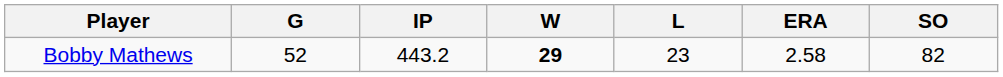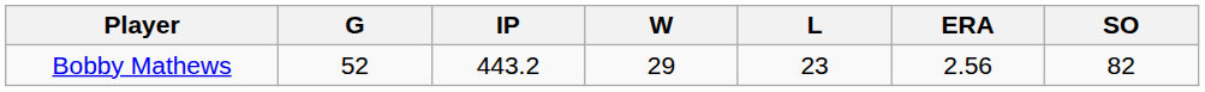 <table class="wikitable sortable">
 <tr>
 <th bgcolor="#DDDDFF" width="16%">Player</th>
 <th bgcolor="#DDDDFF" width="9%">G</th>
 <th bgcolor="#DDDDFF" width="9%">IP</th>
 <th bgcolor="#DDDDFF" width="9%">W</th>
 <th bgcolor="#DDDDFF" width="9%">L</th>
 <th bgcolor="#DDDDFF" width="9%">ERA</th>
 <th bgcolor="#DDDDFF" width="9%">SO</th>
 </tr>
 <tr align=center>
 <td><a href='#'>Bobby Mathews</a></td>
 <td>52</td>
 <td>443.2</td>
-<td><strong>29</strong></td>
+<td>29</td>
 <td>23</td>
-<td>2.58</td>
+<td>2.56</td>
 <td>82</td>
 </tr>
 </table>
